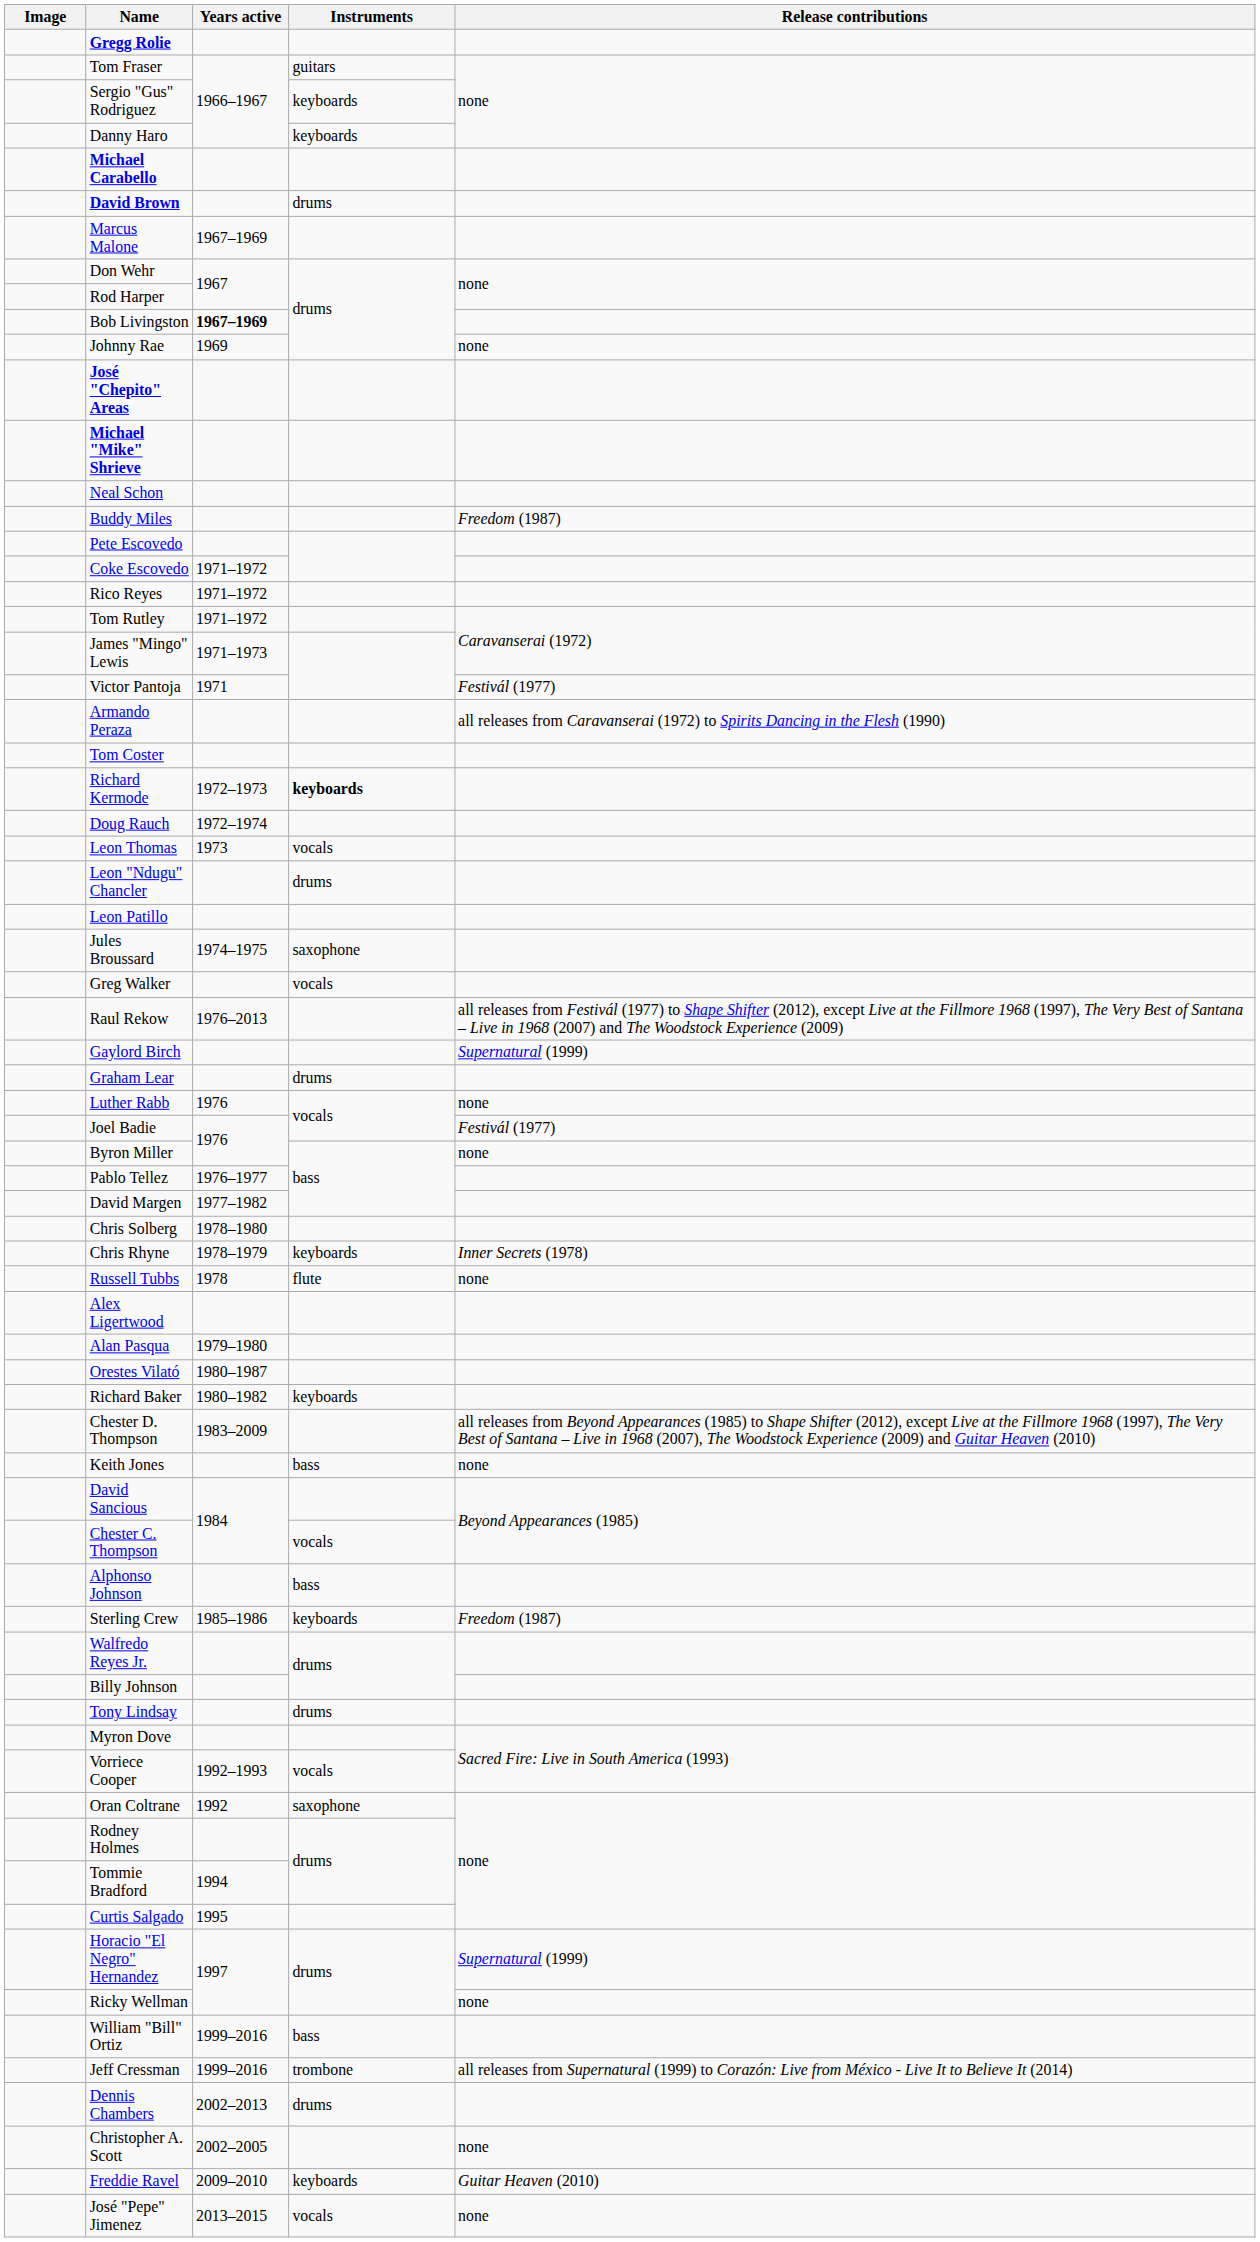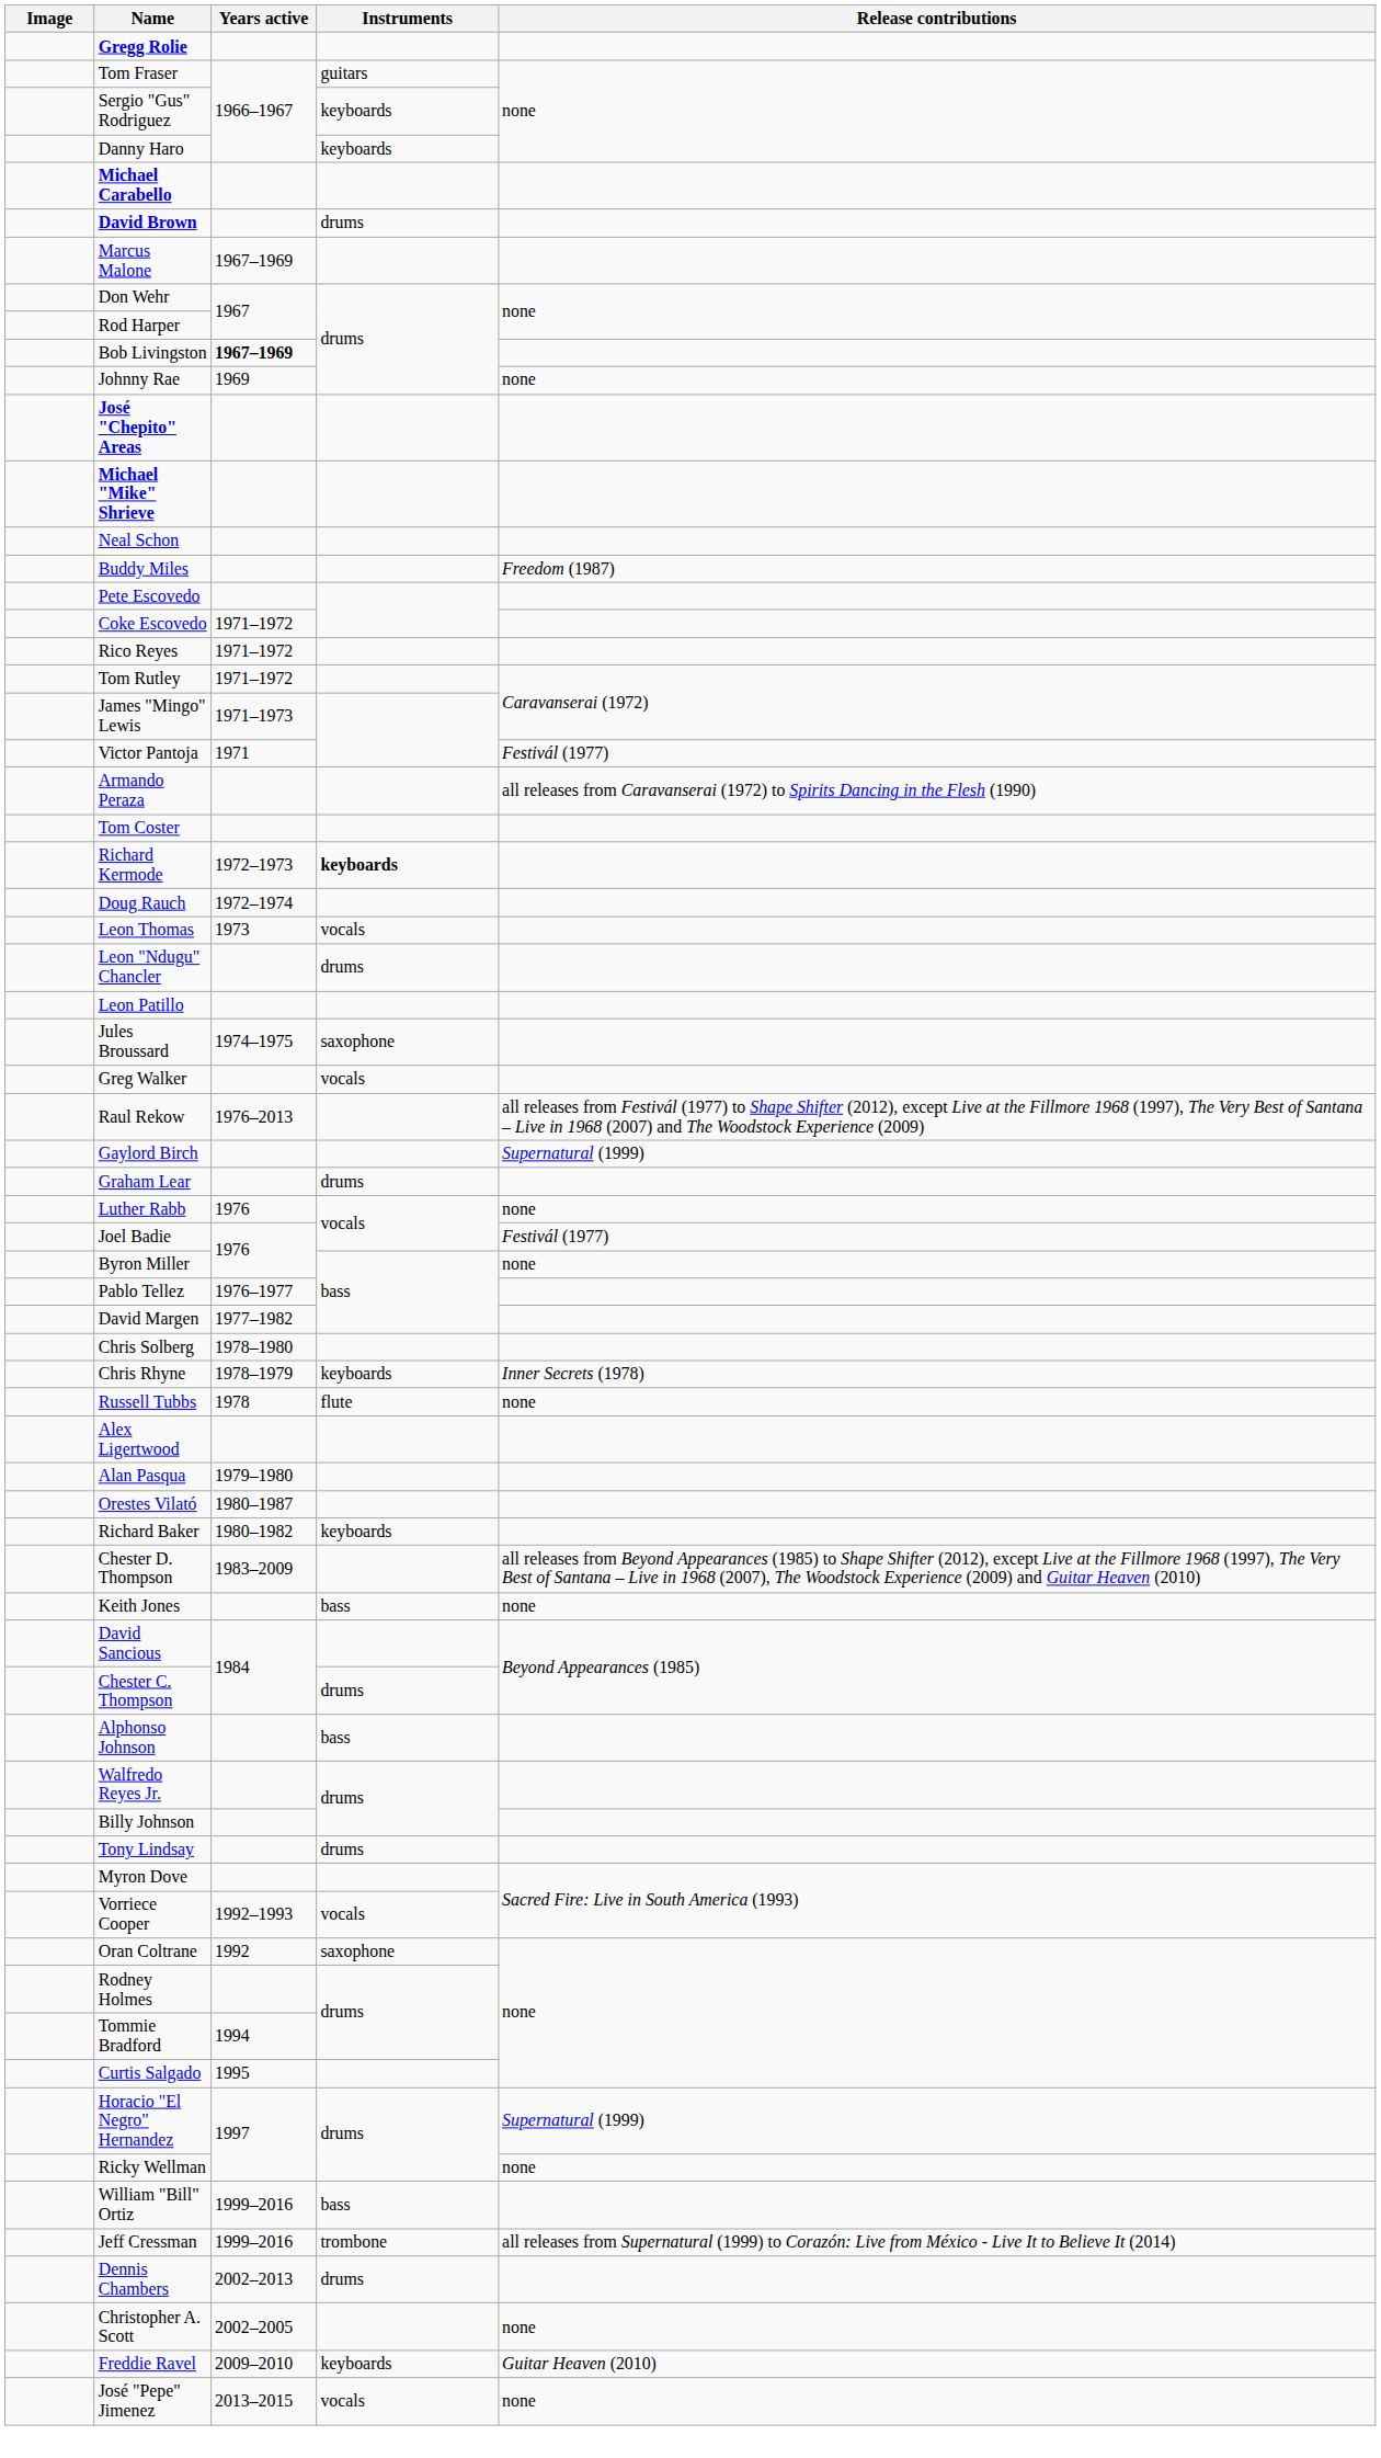 <table class="wikitable" width="100%" border="1">
 <tr>
 <th width="75">Image</th>
 <th width="100">Name</th>
 <th width="90">Years active</th>
 <th width="160">Instruments</th>
 <th>Release contributions</th>
 </tr>
 <tr>
 <td></td>
 <td><strong><a href='#'>Gregg Rolie</a></strong></td>
 <td></td>
 <td></td>
 <td></td>
 </tr>
 <tr>
 <td></td>
 <td>Tom Fraser</td>
 <td rowspan="3">1966–1967</td>
 <td>guitars</td>
 <td rowspan="3">none</td>
 </tr>
 <tr>
 <td></td>
 <td>Sergio "Gus" Rodriguez</td>
 <td>keyboards</td>
 </tr>
 <tr>
 <td></td>
 <td>Danny Haro</td>
 <td>keyboards</td>
 </tr>
 <tr>
 <td></td>
 <td><strong><a href='#'>Michael Carabello</a></strong></td>
 <td></td>
 <td></td>
 <td></td>
 </tr>
 <tr>
 <td></td>
 <td><strong><a href='#'>David Brown</a></strong></td>
 <td></td>
 <td>drums</td>
 <td></td>
 </tr>
 <tr>
 <td></td>
 <td><a href='#'>Marcus Malone</a></td>
 <td>1967–1969 </td>
 <td></td>
 <td></td>
 </tr>
 <tr>
 <td></td>
 <td>Don Wehr</td>
 <td rowspan="2">1967</td>
 <td rowspan="4">drums</td>
 <td rowspan="2">none</td>
 </tr>
 <tr>
 <td></td>
 <td>Rod Harper</td>
 </tr>
 <tr>
 <td></td>
 <td>Bob Livingston</td>
 <td><strong>1967–1969</strong></td>
 <td></td>
 </tr>
 <tr>
 <td></td>
 <td>Johnny Rae</td>
 <td>1969</td>
 <td>none</td>
 </tr>
 <tr>
 <td></td>
 <td><strong><a href='#'>José "Chepito" Areas</a></strong></td>
 <td></td>
 <td></td>
 <td></td>
 </tr>
 <tr>
 <td></td>
 <td><strong><a href='#'>Michael "Mike" Shrieve</a></strong></td>
 <td></td>
 <td></td>
 <td></td>
 </tr>
 <tr>
 <td></td>
 <td><a href='#'>Neal Schon</a></td>
 <td></td>
 <td></td>
 <td></td>
 </tr>
 <tr>
 <td></td>
 <td><a href='#'>Buddy Miles</a></td>
 <td></td>
 <td></td>
 <td><em>Freedom</em> (1987)</td>
 </tr>
 <tr>
 <td></td>
 <td><a href='#'>Pete Escovedo</a></td>
 <td></td>
 <td rowspan="2"></td>
 <td></td>
 </tr>
 <tr>
 <td></td>
 <td><a href='#'>Coke Escovedo</a></td>
 <td>1971–1972 </td>
 <td></td>
 </tr>
 <tr>
 <td></td>
 <td>Rico Reyes</td>
 <td>1971–1972</td>
 <td></td>
 <td></td>
 </tr>
 <tr>
 <td></td>
 <td>Tom Rutley</td>
 <td>1971–1972</td>
 <td></td>
 <td rowspan="2"><em>Caravanserai</em> (1972)</td>
 </tr>
 <tr>
 <td></td>
 <td>James "Mingo" Lewis</td>
 <td>1971–1973</td>
 <td rowspan="2"></td>
 </tr>
 <tr>
 <td></td>
 <td>Victor Pantoja</td>
 <td>1971</td>
 <td><em>Festivál</em> (1977)</td>
 </tr>
 <tr>
 <td></td>
 <td><a href='#'>Armando Peraza</a></td>
 <td> </td>
 <td></td>
 <td>all releases from <em>Caravanserai</em> (1972) to <em><a href='#'>Spirits Dancing in the Flesh</a></em> (1990)</td>
 </tr>
 <tr>
 <td></td>
 <td><a href='#'>Tom Coster</a></td>
 <td></td>
 <td></td>
 <td></td>
 </tr>
 <tr>
 <td></td>
 <td><a href='#'>Richard Kermode</a></td>
 <td>1972–1973 </td>
 <td><strong>keyboards</strong></td>
 <td></td>
 </tr>
 <tr>
 <td></td>
 <td><a href='#'>Doug Rauch</a></td>
 <td>1972–1974 </td>
 <td></td>
 <td></td>
 </tr>
 <tr>
 <td></td>
 <td><a href='#'>Leon Thomas</a></td>
 <td>1973 </td>
 <td>vocals</td>
 <td></td>
 </tr>
 <tr>
 <td></td>
 <td><a href='#'>Leon "Ndugu" Chancler</a></td>
 <td></td>
 <td>drums</td>
 <td></td>
 </tr>
 <tr>
 <td></td>
 <td><a href='#'>Leon Patillo</a></td>
 <td></td>
 <td></td>
 <td></td>
 </tr>
 <tr>
 <td></td>
 <td>Jules Broussard</td>
 <td>1974–1975</td>
 <td>saxophone</td>
 <td></td>
 </tr>
 <tr>
 <td></td>
 <td>Greg Walker</td>
 <td></td>
 <td>vocals</td>
 <td></td>
 </tr>
 <tr>
 <td></td>
 <td>Raul Rekow</td>
 <td>1976–2013 </td>
 <td></td>
 <td>all releases from <em>Festivál</em> (1977) to <em><a href='#'>Shape Shifter</a></em> (2012), except <em>Live at the Fillmore 1968</em> (1997), <em>The Very Best of Santana – Live in 1968</em> (2007) and <em>The Woodstock Experience</em> (2009)</td>
 </tr>
 <tr>
 <td></td>
 <td><a href='#'>Gaylord Birch</a></td>
 <td></td>
 <td></td>
 <td><em><a href='#'>Supernatural</a></em> (1999)</td>
 </tr>
 <tr>
 <td></td>
 <td><a href='#'>Graham Lear</a></td>
 <td></td>
 <td>drums</td>
 <td></td>
 </tr>
 <tr>
 <td></td>
 <td><a href='#'>Luther Rabb</a></td>
 <td>1976 </td>
 <td rowspan="2">vocals</td>
 <td>none</td>
 </tr>
 <tr>
 <td></td>
 <td>Joel Badie</td>
 <td rowspan="2">1976</td>
 <td><em>Festivál</em> (1977)</td>
 </tr>
 <tr>
 <td></td>
 <td>Byron Miller</td>
 <td rowspan="3">bass</td>
 <td>none</td>
 </tr>
 <tr>
 <td></td>
 <td>Pablo Tellez</td>
 <td>1976–1977</td>
 <td></td>
 </tr>
 <tr>
 <td></td>
 <td>David Margen</td>
 <td>1977–1982</td>
 <td></td>
 </tr>
 <tr>
 <td></td>
 <td>Chris Solberg</td>
 <td>1978–1980</td>
 <td></td>
 <td></td>
 </tr>
 <tr>
 <td></td>
 <td>Chris Rhyne</td>
 <td>1978–1979</td>
 <td>keyboards</td>
 <td><em>Inner Secrets</em> (1978)</td>
 </tr>
 <tr>
 <td></td>
 <td><a href='#'>Russell Tubbs</a></td>
 <td>1978</td>
 <td>flute</td>
 <td>none</td>
 </tr>
 <tr>
 <td></td>
 <td><a href='#'>Alex Ligertwood</a></td>
 <td></td>
 <td></td>
 <td></td>
 </tr>
 <tr>
 <td></td>
 <td><a href='#'>Alan Pasqua</a></td>
 <td>1979–1980</td>
 <td></td>
 <td></td>
 </tr>
 <tr>
 <td></td>
 <td><a href='#'>Orestes Vilató</a></td>
 <td>1980–1987</td>
 <td></td>
 <td></td>
 </tr>
 <tr>
 <td></td>
 <td>Richard Baker</td>
 <td>1980–1982</td>
 <td>keyboards</td>
 <td></td>
 </tr>
 <tr>
 <td></td>
 <td>Chester D. Thompson</td>
 <td>1983–2009</td>
 <td></td>
 <td>all releases from <em>Beyond Appearances</em> (1985) to <em>Shape Shifter</em> (2012), except <em>Live at the Fillmore 1968</em> (1997), <em>The Very Best of Santana – Live in 1968</em> (2007), <em>The Woodstock Experience</em> (2009) and <em><a href='#'>Guitar Heaven</a></em> (2010)</td>
 </tr>
 <tr>
 <td></td>
 <td>Keith Jones</td>
 <td></td>
 <td>bass</td>
 <td>none</td>
 </tr>
 <tr>
 <td></td>
 <td><a href='#'>David Sancious</a></td>
 <td rowspan="2">1984</td>
 <td></td>
 <td rowspan="2"><em>Beyond Appearances</em> (1985)</td>
 </tr>
 <tr>
 <td></td>
 <td><a href='#'>Chester C. Thompson</a></td>
-<td>vocals</td>
+<td>drums</td>
 </tr>
 <tr>
 <td></td>
 <td><a href='#'>Alphonso Johnson</a></td>
 <td></td>
 <td>bass</td>
 <td></td>
-</tr>
-<tr>
-<td></td>
-<td>Sterling Crew</td>
-<td>1985–1986</td>
-<td>keyboards</td>
-<td><em>Freedom</em> (1987)</td>
 </tr>
 <tr>
 <td></td>
 <td><a href='#'>Walfredo Reyes Jr.</a></td>
 <td></td>
 <td rowspan="2">drums</td>
 <td></td>
 </tr>
 <tr>
 <td></td>
 <td>Billy Johnson</td>
 <td></td>
 <td></td>
 </tr>
 <tr>
 <td></td>
 <td><a href='#'>Tony Lindsay</a></td>
 <td></td>
 <td>drums</td>
 <td></td>
 </tr>
 <tr>
 <td></td>
 <td>Myron Dove</td>
 <td></td>
 <td></td>
 <td rowspan="2"><em>Sacred Fire: Live in South America</em> (1993)</td>
 </tr>
 <tr>
 <td></td>
 <td>Vorriece Cooper</td>
 <td>1992–1993</td>
 <td>vocals</td>
 </tr>
 <tr>
 <td></td>
 <td>Oran Coltrane</td>
 <td>1992</td>
 <td>saxophone</td>
 <td rowspan="4">none</td>
 </tr>
 <tr>
 <td></td>
 <td>Rodney Holmes</td>
 <td></td>
 <td rowspan="2">drums</td>
 </tr>
 <tr>
 <td></td>
 <td>Tommie Bradford</td>
 <td>1994</td>
 </tr>
 <tr>
 <td></td>
 <td><a href='#'>Curtis Salgado</a></td>
 <td>1995</td>
 <td></td>
 </tr>
 <tr>
 <td></td>
 <td><a href='#'>Horacio "El Negro" Hernandez</a></td>
 <td rowspan="2">1997</td>
 <td rowspan="2">drums</td>
 <td><em><a href='#'>Supernatural</a></em> (1999)</td>
 </tr>
 <tr>
 <td></td>
 <td>Ricky Wellman</td>
 <td>none</td>
 </tr>
 <tr>
 <td></td>
 <td>William "Bill" Ortiz</td>
 <td>1999–2016</td>
 <td>bass</td>
 <td></td>
 </tr>
 <tr>
 <td></td>
 <td>Jeff Cressman</td>
 <td>1999–2016</td>
 <td>trombone</td>
 <td>all releases from <em>Supernatural</em> (1999) to <em>Corazón: Live from México - Live It to Believe It</em> (2014)</td>
 </tr>
 <tr>
 <td></td>
 <td><a href='#'>Dennis Chambers</a></td>
 <td>2002–2013</td>
 <td>drums</td>
 <td></td>
 </tr>
 <tr>
 <td></td>
 <td>Christopher A. Scott</td>
 <td>2002–2005</td>
 <td></td>
 <td>none</td>
 </tr>
 <tr>
 <td></td>
 <td><a href='#'>Freddie Ravel</a></td>
 <td>2009–2010</td>
 <td>keyboards</td>
 <td><em>Guitar Heaven</em> (2010)</td>
 </tr>
 <tr>
 <td></td>
 <td>José "Pepe" Jimenez</td>
 <td>2013–2015</td>
 <td>vocals</td>
 <td>none</td>
 </tr>
 </table>
